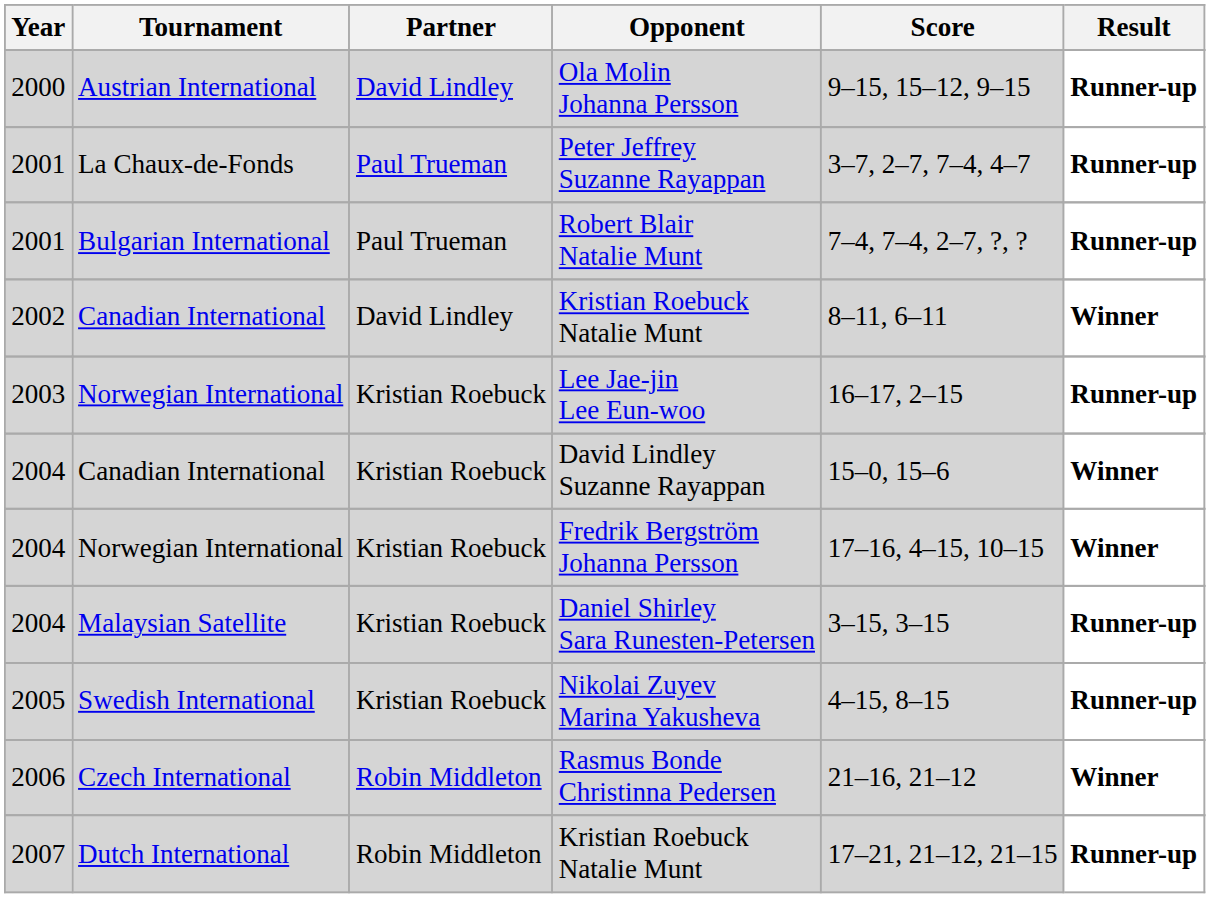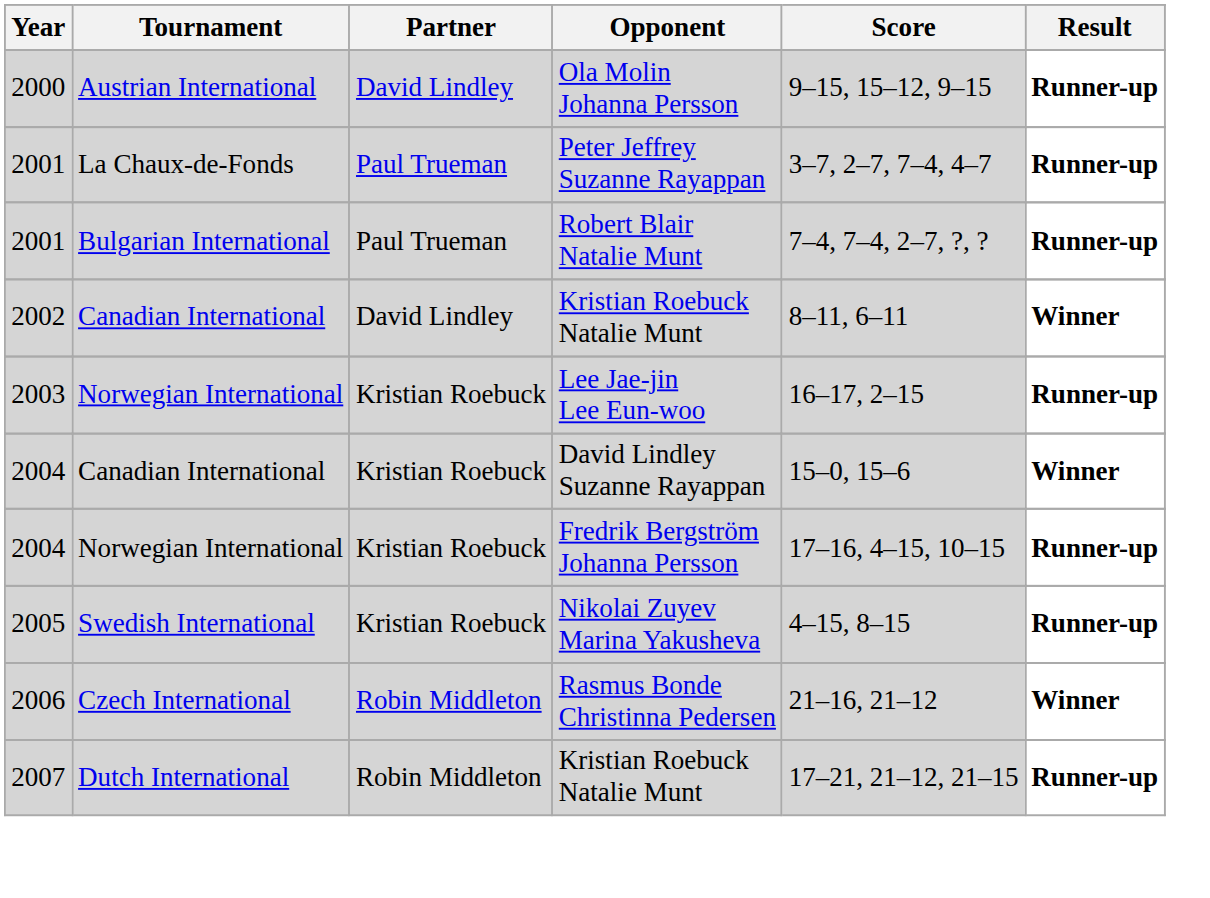 <table class="sortable wikitable" style="font-size: 90%;">
 <tr>
 <th>Year</th>
 <th>Tournament</th>
 <th>Partner</th>
 <th>Opponent</th>
 <th>Score</th>
 <th>Result</th>
 </tr>
 <tr>
 </tr>
 <tr style="background:#D5D5D5">
 <td align="center">2000</td>
 <td align="left"><a href='#'>Austrian International</a></td>
 <td align="left"> <a href='#'>David Lindley</a></td>
 <td align="left"> <a href='#'>Ola Molin</a><br> <a href='#'>Johanna Persson</a></td>
 <td align="left">9–15, 15–12, 9–15</td>
 <td style="text-align:left; background:white"> <strong>Runner-up</strong></td>
 </tr>
 <tr>
 </tr>
 <tr style="background:#D5D5D5">
 <td align="center">2001</td>
 <td align="left">La Chaux-de-Fonds</td>
 <td align="left"> <a href='#'>Paul Trueman</a></td>
 <td align="left"> <a href='#'>Peter Jeffrey</a><br> <a href='#'>Suzanne Rayappan</a></td>
 <td align="left">3–7, 2–7, 7–4, 4–7</td>
 <td style="text-align:left; background:white"> <strong>Runner-up</strong></td>
 </tr>
 <tr>
 </tr>
 <tr style="background:#D5D5D5">
 <td align="center">2001</td>
 <td align="left"><a href='#'>Bulgarian International</a></td>
 <td align="left"> Paul Trueman</td>
 <td align="left"> <a href='#'>Robert Blair</a><br> <a href='#'>Natalie Munt</a></td>
 <td align="left">7–4, 7–4, 2–7, ?, ?</td>
 <td style="text-align:left; background:white"> <strong>Runner-up</strong></td>
 </tr>
 <tr>
 </tr>
 <tr style="background:#D5D5D5">
 <td align="center">2002</td>
 <td align="left"><a href='#'>Canadian International</a></td>
 <td align="left"> David Lindley</td>
 <td align="left"> <a href='#'>Kristian Roebuck</a><br> Natalie Munt</td>
 <td align="left">8–11, 6–11</td>
 <td style="text-align:left; background:white"> <strong>Winner</strong></td>
 </tr>
 <tr>
 </tr>
 <tr style="background:#D5D5D5">
 <td align="center">2003</td>
 <td align="left"><a href='#'>Norwegian International</a></td>
 <td align="left"> Kristian Roebuck</td>
 <td align="left"> <a href='#'>Lee Jae-jin</a><br> <a href='#'>Lee Eun-woo</a></td>
 <td align="left">16–17, 2–15</td>
 <td style="text-align:left; background:white"> <strong>Runner-up</strong></td>
 </tr>
 <tr>
 </tr>
 <tr style="background:#D5D5D5">
 <td align="center">2004</td>
 <td align="left">Canadian International</td>
 <td align="left"> Kristian Roebuck</td>
 <td align="left"> David Lindley<br> Suzanne Rayappan</td>
 <td align="left">15–0, 15–6</td>
 <td style="text-align:left; background:white"> <strong>Winner</strong></td>
 </tr>
 <tr>
 </tr>
 <tr style="background:#D5D5D5">
 <td align="center">2004</td>
 <td align="left">Norwegian International</td>
 <td align="left"> Kristian Roebuck</td>
 <td align="left"> <a href='#'>Fredrik Bergström</a><br> <a href='#'>Johanna Persson</a></td>
 <td align="left">17–16, 4–15, 10–15</td>
-<td style="text-align:left; background:white"> <strong>Winner</strong></td>
+<td style="text-align:left; background:white"> <strong>Runner-up</strong></td>
 </tr>
 <tr>
-</tr>
-<tr style="background:#D5D5D5">
-<td align="center">2004</td>
-<td align="left"><a href='#'>Malaysian Satellite</a></td>
-<td align="left"> Kristian Roebuck</td>
-<td align="left"> <a href='#'>Daniel Shirley</a><br> <a href='#'>Sara Runesten-Petersen</a></td>
-<td align="left">3–15, 3–15</td>
-<td style="text-align:left; background:white"> <strong>Runner-up</strong></td>
 </tr>
 <tr>
 </tr>
 <tr style="background:#D5D5D5">
 <td align="center">2005</td>
 <td align="left"><a href='#'>Swedish International</a></td>
 <td align="left"> Kristian Roebuck</td>
 <td align="left"> <a href='#'>Nikolai Zuyev</a><br> <a href='#'>Marina Yakusheva</a></td>
 <td align="left">4–15, 8–15</td>
 <td style="text-align:left; background:white"> <strong>Runner-up</strong></td>
 </tr>
 <tr>
 </tr>
 <tr style="background:#D5D5D5">
 <td align="center">2006</td>
 <td align="left"><a href='#'>Czech International</a></td>
 <td align="left"> <a href='#'>Robin Middleton</a></td>
 <td align="left"> <a href='#'>Rasmus Bonde</a><br> <a href='#'>Christinna Pedersen</a></td>
 <td align="left">21–16, 21–12</td>
 <td style="text-align:left; background:white"> <strong>Winner</strong></td>
 </tr>
 <tr>
 </tr>
 <tr style="background:#D5D5D5">
 <td align="center">2007</td>
 <td align="left"><a href='#'>Dutch International</a></td>
 <td align="left"> Robin Middleton</td>
 <td align="left"> Kristian Roebuck<br> Natalie Munt</td>
 <td align="left">17–21, 21–12, 21–15</td>
 <td style="text-align:left; background:white"> <strong>Runner-up</strong></td>
 </tr>
 </table>
